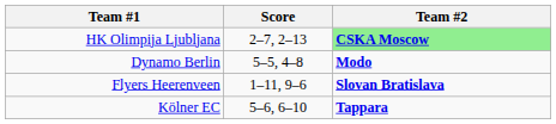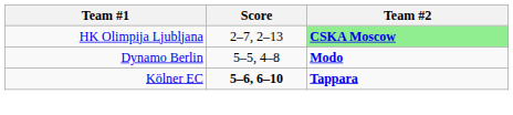 <table class="wikitable" style="text-align: center;">
 <tr>
 <th width=22%>Team #1</th>
 <th width=11%>Score</th>
 <th width=22%>Team #2</th>
 </tr>
 <tr>
 <td style="text-align: right;"><a href='#'>HK Olimpija Ljubljana</a> </td>
 <td>2–7, 2–13</td>
 <td style="background: lightgreen; text-align: left;"> <strong><a href='#'>CSKA Moscow</a></strong></td>
 </tr>
 <tr>
 <td style="text-align: right;"><a href='#'>Dynamo Berlin</a> </td>
 <td>5–5, 4–8</td>
 <td style="text-align: left;"> <strong><a href='#'>Modo</a></strong></td>
 </tr>
 <tr>
-<td style="text-align: right;"><a href='#'>Flyers Heerenveen</a> </td>
-<td>1–11, 9–6</td>
-<td style="text-align: left;"> <strong><a href='#'>Slovan Bratislava</a></strong></td>
-</tr>
-<tr>
 <td style="text-align: right;"><a href='#'>Kölner EC</a> </td>
-<td>5–6, 6–10</td>
+<td><strong>5–6, 6–10</strong></td>
 <td style="text-align: left;"> <strong><a href='#'>Tappara</a></strong></td>
 </tr>
 </table>
